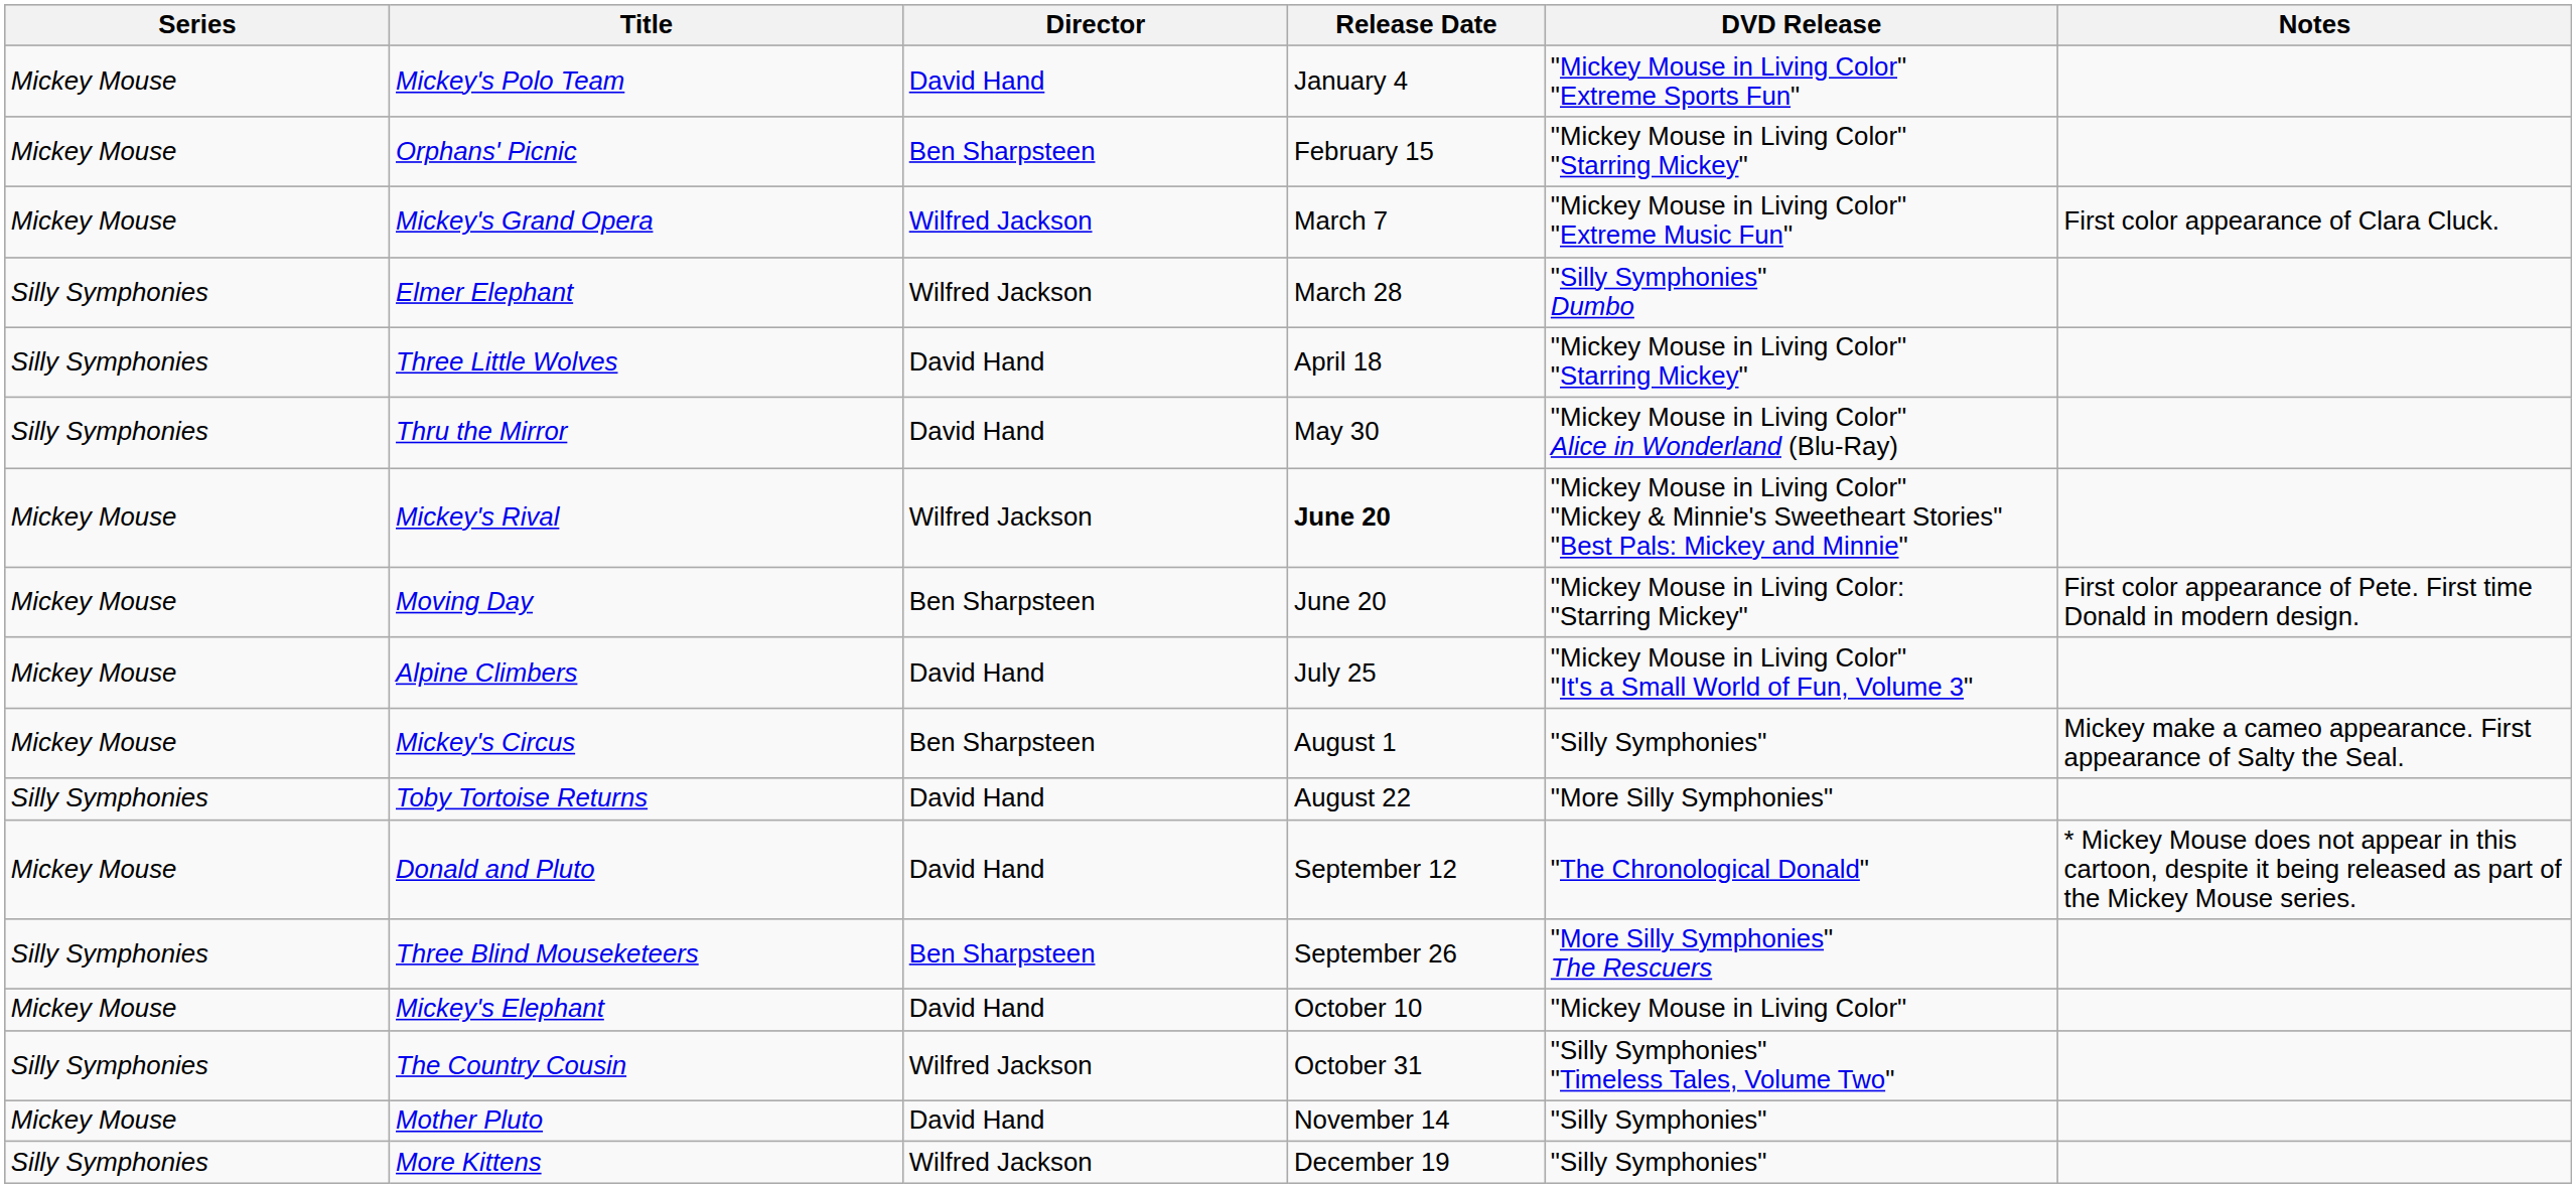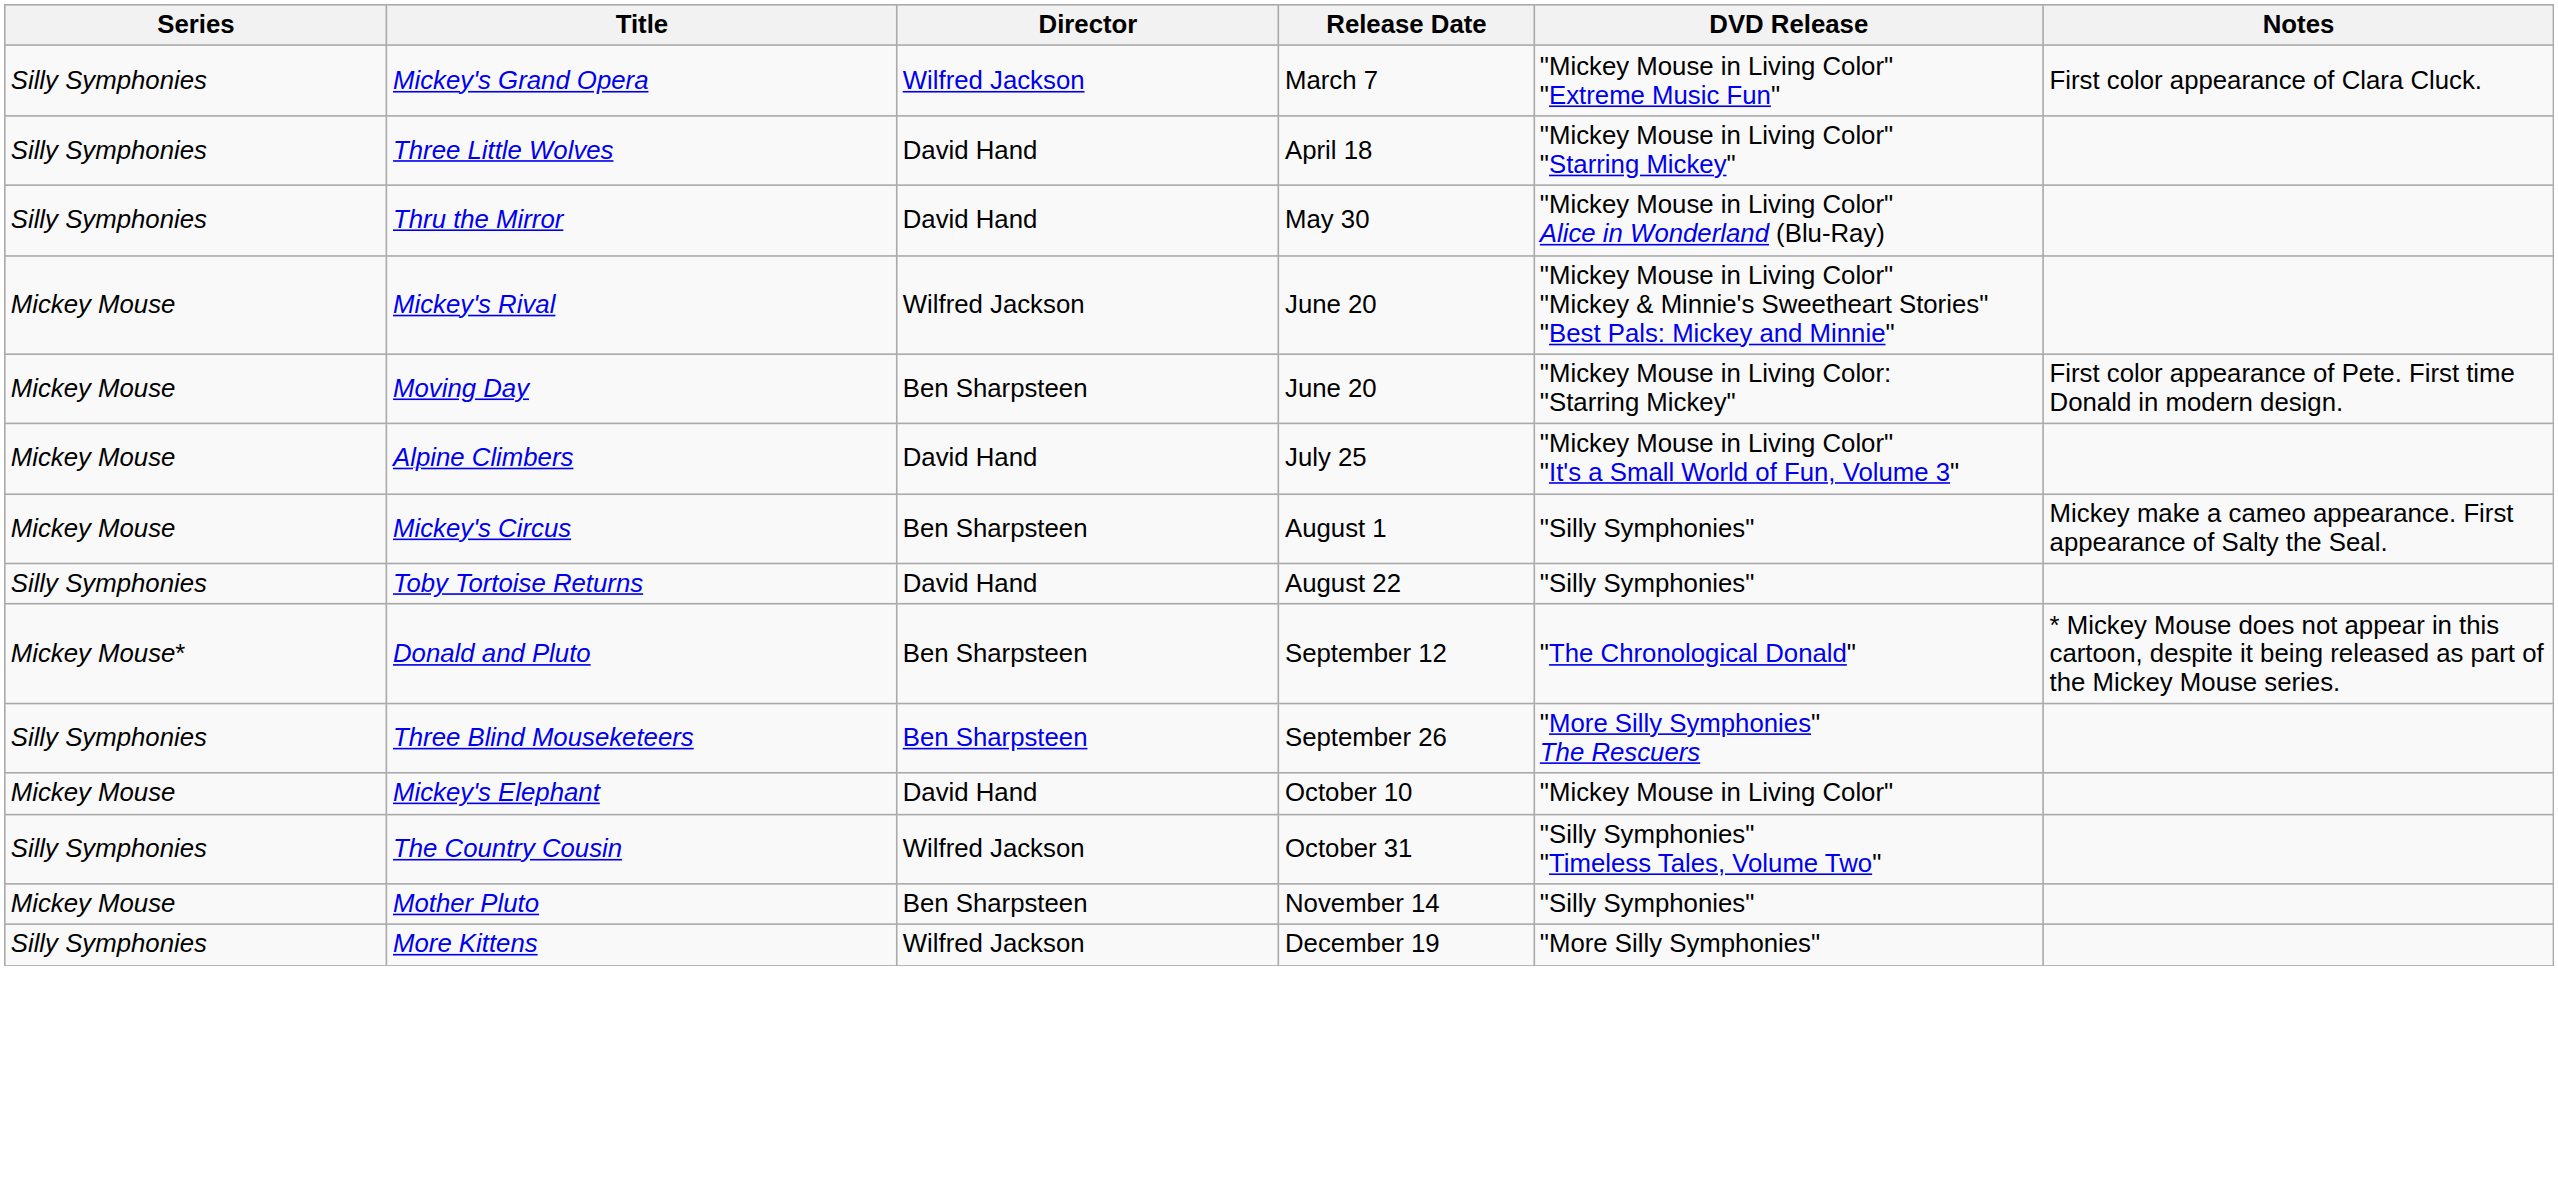 <table class="wikitable" style="width:100%;">
 <tr>
 <th style="width:15%;">Series</th>
 <th style="width:20%;">Title</th>
 <th style="width:15%;">Director</th>
 <th style="width:10%;">Release Date</th>
 <th style="width:20%;">DVD Release</th>
 <th style="width:20%;">Notes</th>
 </tr>
 <tr>
-<td><em>Mickey Mouse</em></td>
-<td><em><a href='#'>Mickey's Polo Team</a></em></td>
-<td><a href='#'>David Hand</a></td>
-<td>January 4</td>
-<td>"<a href='#'>Mickey Mouse in Living Color</a>" <br>"<a href='#'>Extreme Sports Fun</a>"</td>
-<td></td>
-</tr>
-<tr>
-<td><em>Mickey Mouse</em></td>
-<td><em><a href='#'>Orphans' Picnic</a></em></td>
-<td><a href='#'>Ben Sharpsteen</a></td>
-<td>February 15</td>
-<td>"Mickey Mouse in Living Color" <br>"<a href='#'>Starring Mickey</a>"</td>
-<td></td>
-</tr>
-<tr>
-<td><em>Mickey Mouse</em></td>
+<td><em>Silly Symphonies</em></td>
 <td><em><a href='#'>Mickey's Grand Opera</a></em></td>
 <td><a href='#'>Wilfred Jackson</a></td>
 <td>March 7</td>
 <td>"Mickey Mouse in Living Color" <br>"<a href='#'>Extreme Music Fun</a>"</td>
 <td>First color appearance of Clara Cluck.</td>
-</tr>
-<tr>
-<td><em>Silly Symphonies</em></td>
-<td><em><a href='#'>Elmer Elephant</a></em></td>
-<td>Wilfred Jackson</td>
-<td>March 28</td>
-<td>"<a href='#'>Silly Symphonies</a>" <br><em><a href='#'>Dumbo</a></em></td>
-<td></td>
 </tr>
 <tr>
 <td><em>Silly Symphonies</em></td>
 <td><em><a href='#'>Three Little Wolves</a></em></td>
 <td>David Hand</td>
 <td>April 18</td>
 <td>"Mickey Mouse in Living Color" <br>"<a href='#'>Starring Mickey</a>"</td>
 <td></td>
 </tr>
 <tr>
 <td><em>Silly Symphonies</em></td>
 <td><em><a href='#'>Thru the Mirror</a></em></td>
 <td>David Hand</td>
 <td>May 30</td>
 <td>"Mickey Mouse in Living Color" <br><em><a href='#'>Alice in Wonderland</a></em> (Blu-Ray)</td>
 <td></td>
 </tr>
 <tr>
 <td><em>Mickey Mouse</em></td>
 <td><em><a href='#'>Mickey's Rival</a></em></td>
 <td>Wilfred Jackson</td>
-<td><strong>June 20</strong></td>
+<td>June 20</td>
 <td>"Mickey Mouse in Living Color" <br>"Mickey & Minnie's Sweetheart Stories" <br>"<a href='#'>Best Pals: Mickey and Minnie</a>"</td>
 <td></td>
 </tr>
 <tr>
 <td><em>Mickey Mouse</em></td>
 <td><em><a href='#'>Moving Day</a></em></td>
 <td>Ben Sharpsteen</td>
 <td>June 20</td>
 <td>"Mickey Mouse in Living Color: <br>"Starring Mickey"</td>
 <td>First color appearance of Pete. First time Donald in modern design.</td>
 </tr>
 <tr>
 <td><em>Mickey Mouse</em></td>
 <td><em><a href='#'>Alpine Climbers</a></em></td>
 <td>David Hand</td>
 <td>July 25</td>
 <td>"Mickey Mouse in Living Color" <br>"<a href='#'>It's a Small World of Fun, Volume 3</a>"</td>
 <td></td>
 </tr>
 <tr>
 <td><em>Mickey Mouse</em></td>
 <td><em><a href='#'>Mickey's Circus</a></em></td>
 <td>Ben Sharpsteen</td>
 <td>August 1</td>
 <td>"Silly Symphonies"</td>
 <td>Mickey make a cameo appearance. First appearance of Salty the Seal.</td>
 </tr>
 <tr>
 <td><em>Silly Symphonies</em></td>
 <td><em><a href='#'>Toby Tortoise Returns</a></em></td>
 <td>David Hand</td>
 <td>August 22</td>
-<td>"More Silly Symphonies"</td>
+<td>"Silly Symphonies"</td>
 <td></td>
 </tr>
 <tr>
-<td><em>Mickey Mouse</em></td>
+<td><em>Mickey Mouse</em>*</td>
 <td><em><a href='#'>Donald and Pluto</a></em></td>
-<td>David Hand</td>
+<td>Ben Sharpsteen</td>
 <td>September 12</td>
 <td>"<a href='#'>The Chronological Donald</a>"</td>
 <td>* Mickey Mouse does not appear in this cartoon, despite it being released as part of the Mickey Mouse series.</td>
 </tr>
 <tr>
 <td><em>Silly Symphonies</em></td>
 <td><em><a href='#'>Three Blind Mouseketeers</a></em></td>
 <td><a href='#'>Ben Sharpsteen</a></td>
 <td>September 26</td>
 <td>"<a href='#'>More Silly Symphonies</a>" <br><em><a href='#'>The Rescuers</a></em></td>
 <td></td>
 </tr>
 <tr>
 <td><em>Mickey Mouse</em></td>
 <td><em><a href='#'>Mickey's Elephant</a></em></td>
 <td>David Hand</td>
 <td>October 10</td>
 <td>"Mickey Mouse in Living Color"</td>
 <td></td>
 </tr>
 <tr>
 <td><em>Silly Symphonies</em></td>
 <td><em><a href='#'>The Country Cousin</a></em> </td>
 <td>Wilfred Jackson</td>
 <td>October 31</td>
 <td>"Silly Symphonies" <br>"<a href='#'>Timeless Tales, Volume Two</a>"</td>
 <td></td>
 </tr>
 <tr>
 <td><em>Mickey Mouse</em></td>
 <td><em><a href='#'>Mother Pluto</a></em></td>
-<td>David Hand</td>
+<td>Ben Sharpsteen</td>
 <td>November 14</td>
 <td>"Silly Symphonies"</td>
 <td></td>
 </tr>
 <tr>
 <td><em>Silly Symphonies</em></td>
 <td><em><a href='#'>More Kittens</a></em></td>
 <td>Wilfred Jackson</td>
 <td>December 19</td>
-<td>"Silly Symphonies"</td>
+<td>"More Silly Symphonies"</td>
 <td></td>
 </tr>
 </table>
